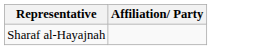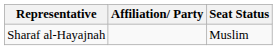 <table class="wikitable">
 <tr>
 <th>Representative</th>
 <th>Affiliation/ Party</th>
+<th>Seat Status</th>
 </tr>
 <tr>
 <td>Sharaf al-Hayajnah</td>
 <td></td>
+<td>Muslim</td>
 </tr>
 </table>
